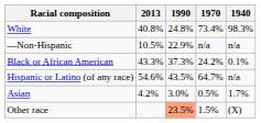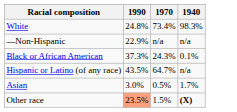 <table class="wikitable sortable collapsible" style="font-size: 90%;">
 <tr>
 <th>Racial composition</th>
-<th>2013</th>
 <th>1990</th>
 <th>1970</th>
 <th>1940</th>
 </tr>
 <tr>
 <td><a href='#'>White</a></td>
-<td>40.8%</td>
 <td>24.8%</td>
 <td>73.4%</td>
 <td>98.3%</td>
 </tr>
 <tr>
 <td>—Non-Hispanic</td>
-<td>10.5%</td>
 <td>22.9%</td>
 <td>n/a</td>
 <td>n/a</td>
 </tr>
 <tr>
 <td><a href='#'>Black or African American</a></td>
-<td>43.3%</td>
 <td>37.3%</td>
-<td>24.2%</td>
+<td>24.3%</td>
 <td>0.1%</td>
 </tr>
 <tr>
 <td><a href='#'>Hispanic or Latino</a> (of any race)</td>
-<td>54.6%</td>
 <td>43.5%</td>
 <td>64.7%</td>
 <td>n/a</td>
 </tr>
 <tr>
 <td><a href='#'>Asian</a></td>
-<td>4.2%</td>
 <td>3.0%</td>
 <td>0.5%</td>
 <td>1.7%</td>
 </tr>
 <tr>
 <td>Other race</td>
-<td></td>
 <td style="background: lightsalmon;">23.5%</td>
 <td>1.5%</td>
-<td>(X)</td>
+<td><strong>(X)</strong></td>
 </tr>
 </table>
